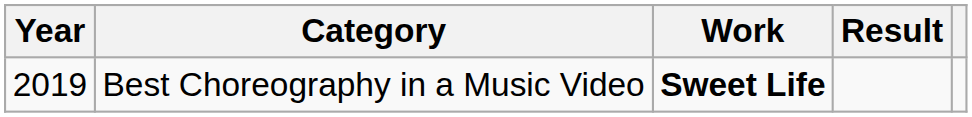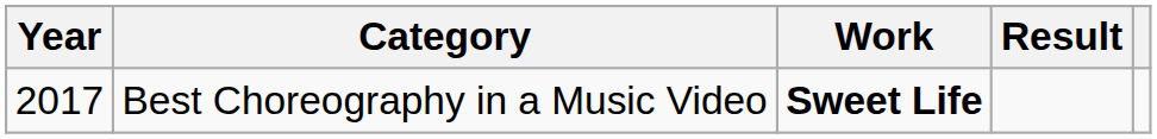 <table class="wikitable" style="text-align: center;">
 <tr>
 <th>Year</th>
 <th>Category</th>
 <th>Work</th>
 <th>Result</th>
 <th></th>
 </tr>
 <tr>
-<td>2019</td>
+<td>2017</td>
 <td>Best Choreography in a Music Video</td>
 <td><strong>Sweet Life</strong></td>
 <td></td>
 <td></td>
 </tr>
 </table>
